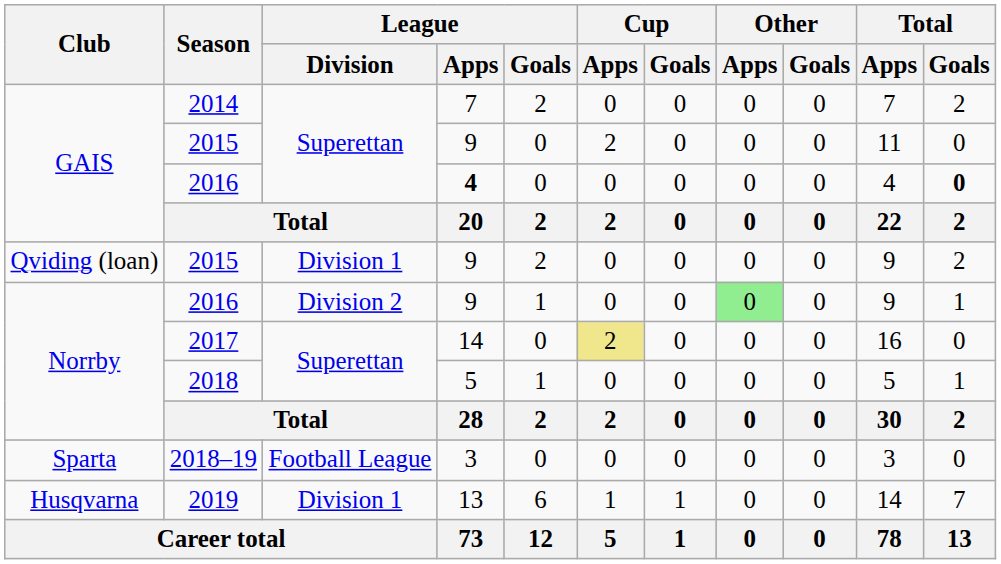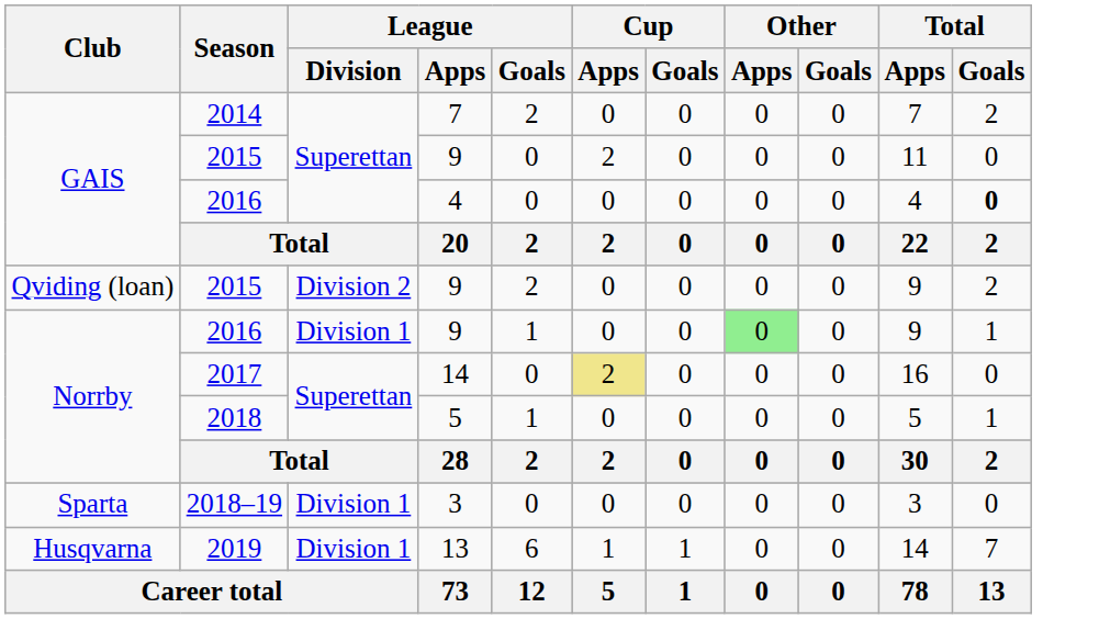 <table class="wikitable" style="text-align: center">
 <tr>
 <th rowspan="2">Club</th>
 <th rowspan="2">Season</th>
 <th colspan="3">League</th>
 <th colspan="2">Cup</th>
 <th colspan="2">Other</th>
 <th colspan="2">Total</th>
 </tr>
 <tr>
 <th>Division</th>
 <th>Apps</th>
 <th>Goals</th>
 <th>Apps</th>
 <th>Goals</th>
 <th>Apps</th>
 <th>Goals</th>
 <th>Apps</th>
 <th>Goals</th>
 </tr>
 <tr>
 <td rowspan="4"><a href='#'>GAIS</a></td>
 <td><a href='#'>2014</a></td>
 <td rowspan="3"><a href='#'>Superettan</a></td>
 <td>7</td>
 <td>2</td>
 <td>0</td>
 <td>0</td>
 <td>0</td>
 <td>0</td>
 <td>7</td>
 <td>2</td>
 </tr>
 <tr>
 <td><a href='#'>2015</a></td>
 <td>9</td>
 <td>0</td>
 <td>2</td>
 <td>0</td>
 <td>0</td>
 <td>0</td>
 <td>11</td>
 <td>0</td>
 </tr>
 <tr>
 <td><a href='#'>2016</a></td>
-<td><strong>4</strong></td>
+<td>4</td>
 <td>0</td>
 <td>0</td>
 <td>0</td>
 <td>0</td>
 <td>0</td>
 <td>4</td>
 <td><strong>0</strong></td>
 </tr>
 <tr>
 <th colspan="2"><strong>Total</strong></th>
 <th>20</th>
 <th>2</th>
 <th>2</th>
 <th>0</th>
 <th>0</th>
 <th>0</th>
 <th>22</th>
 <th>2</th>
 </tr>
 <tr>
 <td><a href='#'>Qviding</a> (loan)</td>
 <td><a href='#'>2015</a></td>
-<td><a href='#'>Division 1</a></td>
+<td><a href='#'>Division 2</a></td>
 <td>9</td>
 <td>2</td>
 <td>0</td>
 <td>0</td>
 <td>0</td>
 <td>0</td>
 <td>9</td>
 <td>2</td>
 </tr>
 <tr>
 <td rowspan="4"><a href='#'>Norrby</a></td>
 <td><a href='#'>2016</a></td>
-<td><a href='#'>Division 2</a></td>
+<td><a href='#'>Division 1</a></td>
 <td>9</td>
 <td>1</td>
 <td>0</td>
 <td>0</td>
 <td style="background: lightgreen;">0</td>
 <td>0</td>
 <td>9</td>
 <td>1</td>
 </tr>
 <tr>
 <td><a href='#'>2017</a></td>
 <td rowspan="2"><a href='#'>Superettan</a></td>
 <td>14</td>
 <td>0</td>
 <td style="background: khaki;">2</td>
 <td>0</td>
 <td>0</td>
 <td>0</td>
 <td>16</td>
 <td>0</td>
 </tr>
 <tr>
 <td><a href='#'>2018</a></td>
 <td>5</td>
 <td>1</td>
 <td>0</td>
 <td>0</td>
 <td>0</td>
 <td>0</td>
 <td>5</td>
 <td>1</td>
 </tr>
 <tr>
 <th colspan="2"><strong>Total</strong></th>
 <th>28</th>
 <th>2</th>
 <th>2</th>
 <th>0</th>
 <th>0</th>
 <th>0</th>
 <th>30</th>
 <th>2</th>
 </tr>
 <tr>
 <td><a href='#'>Sparta</a></td>
 <td><a href='#'>2018–19</a></td>
-<td><a href='#'>Football League</a></td>
+<td><a href='#'>Division 1</a></td>
 <td>3</td>
 <td>0</td>
 <td>0</td>
 <td>0</td>
 <td>0</td>
 <td>0</td>
 <td>3</td>
 <td>0</td>
 </tr>
 <tr>
 <td><a href='#'>Husqvarna</a></td>
 <td><a href='#'>2019</a></td>
 <td><a href='#'>Division 1</a></td>
 <td>13</td>
 <td>6</td>
 <td>1</td>
 <td>1</td>
 <td>0</td>
 <td>0</td>
 <td>14</td>
 <td>7</td>
 </tr>
 <tr>
 <th colspan="3"><strong>Career total</strong></th>
 <th>73</th>
 <th>12</th>
 <th>5</th>
 <th>1</th>
 <th>0</th>
 <th>0</th>
 <th>78</th>
 <th>13</th>
 </tr>
 </table>
